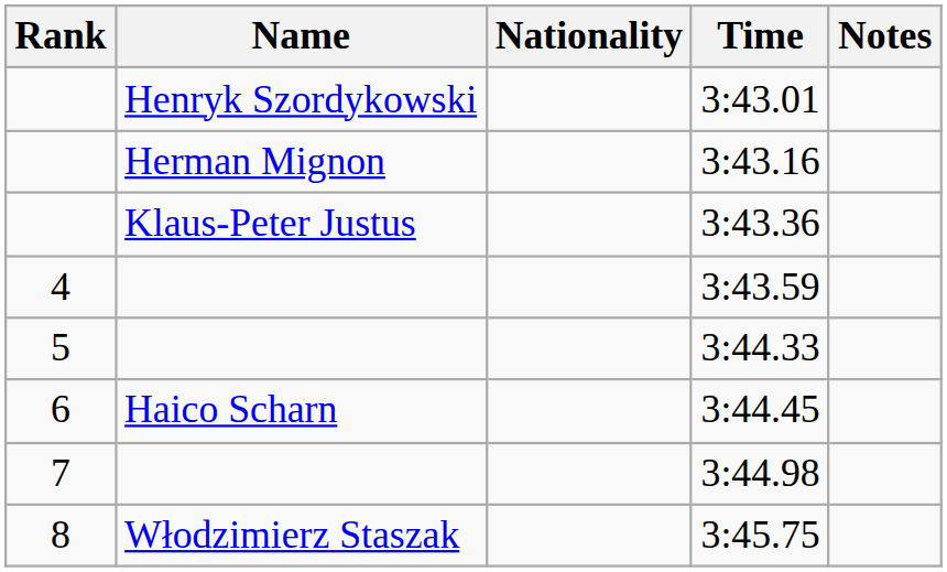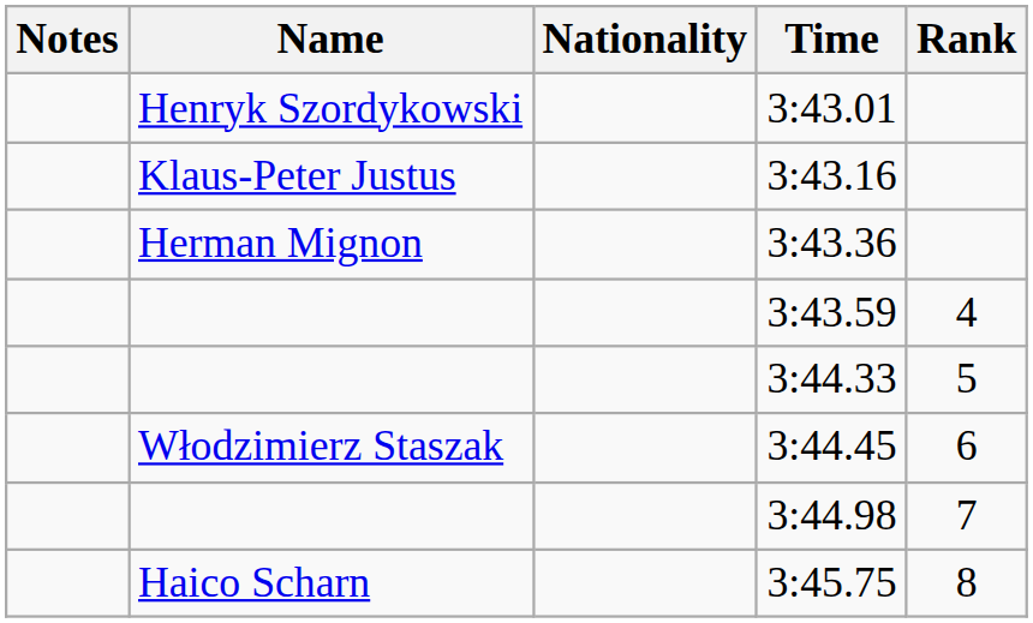 <table class="wikitable sortable" style="text-align:center">
 <tr>
-<th>Rank</th>
+<th>Notes</th>
 <th>Name</th>
 <th>Nationality</th>
 <th>Time</th>
-<th>Notes</th>
+<th>Rank</th>
 </tr>
 <tr>
 <td></td>
 <td align="left"><a href='#'>Henryk Szordykowski</a></td>
 <td align=left></td>
 <td>3:43.01</td>
 <td></td>
 </tr>
 <tr>
 <td></td>
-<td align="left"><a href='#'>Herman Mignon</a></td>
+<td align="left"><a href='#'>Klaus-Peter Justus</a></td>
 <td align=left></td>
 <td>3:43.16</td>
 <td></td>
 </tr>
 <tr>
 <td></td>
-<td align="left"><a href='#'>Klaus-Peter Justus</a></td>
+<td align="left"><a href='#'>Herman Mignon</a></td>
 <td align=left></td>
 <td>3:43.36</td>
 <td></td>
 </tr>
 <tr>
-<td>4</td>
+<td></td>
 <td align="left"></td>
 <td align=left></td>
 <td>3:43.59</td>
-<td></td>
+<td>4</td>
 </tr>
 <tr>
-<td>5</td>
+<td></td>
 <td align="left"></td>
 <td align=left></td>
 <td>3:44.33</td>
-<td></td>
+<td>5</td>
 </tr>
 <tr>
-<td>6</td>
-<td align="left"><a href='#'>Haico Scharn</a></td>
+<td></td>
+<td align="left"><a href='#'>Włodzimierz Staszak</a></td>
 <td align=left></td>
 <td>3:44.45</td>
-<td></td>
+<td>6</td>
 </tr>
 <tr>
-<td>7</td>
+<td></td>
 <td align="left"></td>
 <td align=left></td>
 <td>3:44.98</td>
-<td></td>
+<td>7</td>
 </tr>
 <tr>
-<td>8</td>
-<td align="left"><a href='#'>Włodzimierz Staszak</a></td>
+<td></td>
+<td align="left"><a href='#'>Haico Scharn</a></td>
 <td align=left></td>
 <td>3:45.75</td>
-<td></td>
+<td>8</td>
 </tr>
 </table>
